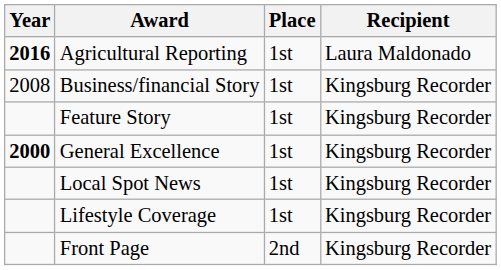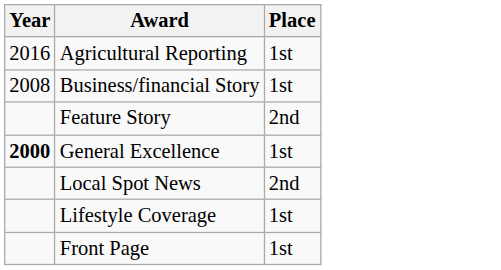 <table class="wikitable">
 <tr>
 <th>Year</th>
 <th>Award</th>
 <th>Place</th>
-<th>Recipient</th>
 </tr>
 <tr>
-<td><strong>2016</strong></td>
+<td>2016</td>
 <td>Agricultural Reporting</td>
 <td>1st</td>
-<td>Laura Maldonado</td>
 </tr>
 <tr>
 <td>2008</td>
 <td>Business/financial Story</td>
 <td>1st</td>
-<td>Kingsburg Recorder</td>
 </tr>
 <tr>
 <td></td>
 <td>Feature Story</td>
-<td>1st</td>
-<td>Kingsburg Recorder</td>
+<td>2nd</td>
 </tr>
 <tr>
 <td><strong>2000</strong></td>
 <td>General Excellence</td>
 <td>1st</td>
-<td>Kingsburg Recorder</td>
 </tr>
 <tr>
 <td></td>
 <td>Local Spot News</td>
-<td>1st</td>
-<td>Kingsburg Recorder</td>
+<td>2nd</td>
 </tr>
 <tr>
 <td></td>
 <td>Lifestyle Coverage</td>
 <td>1st</td>
-<td>Kingsburg Recorder</td>
 </tr>
 <tr>
 <td></td>
 <td>Front Page</td>
-<td>2nd</td>
-<td>Kingsburg Recorder</td>
+<td>1st</td>
 </tr>
 </table>
